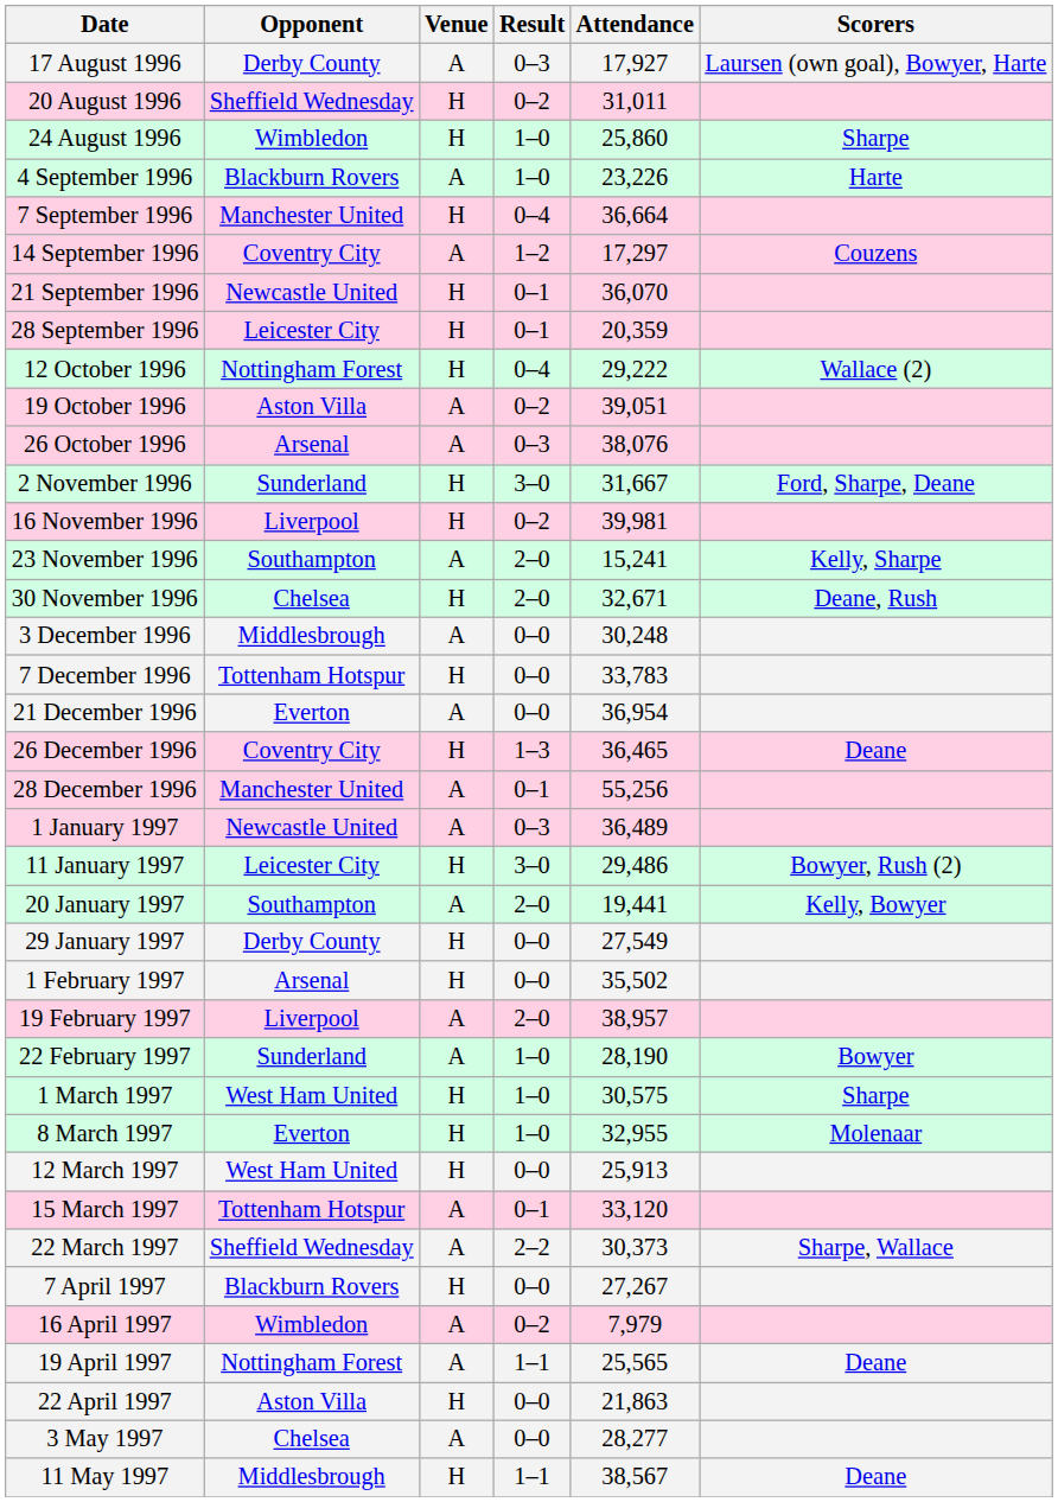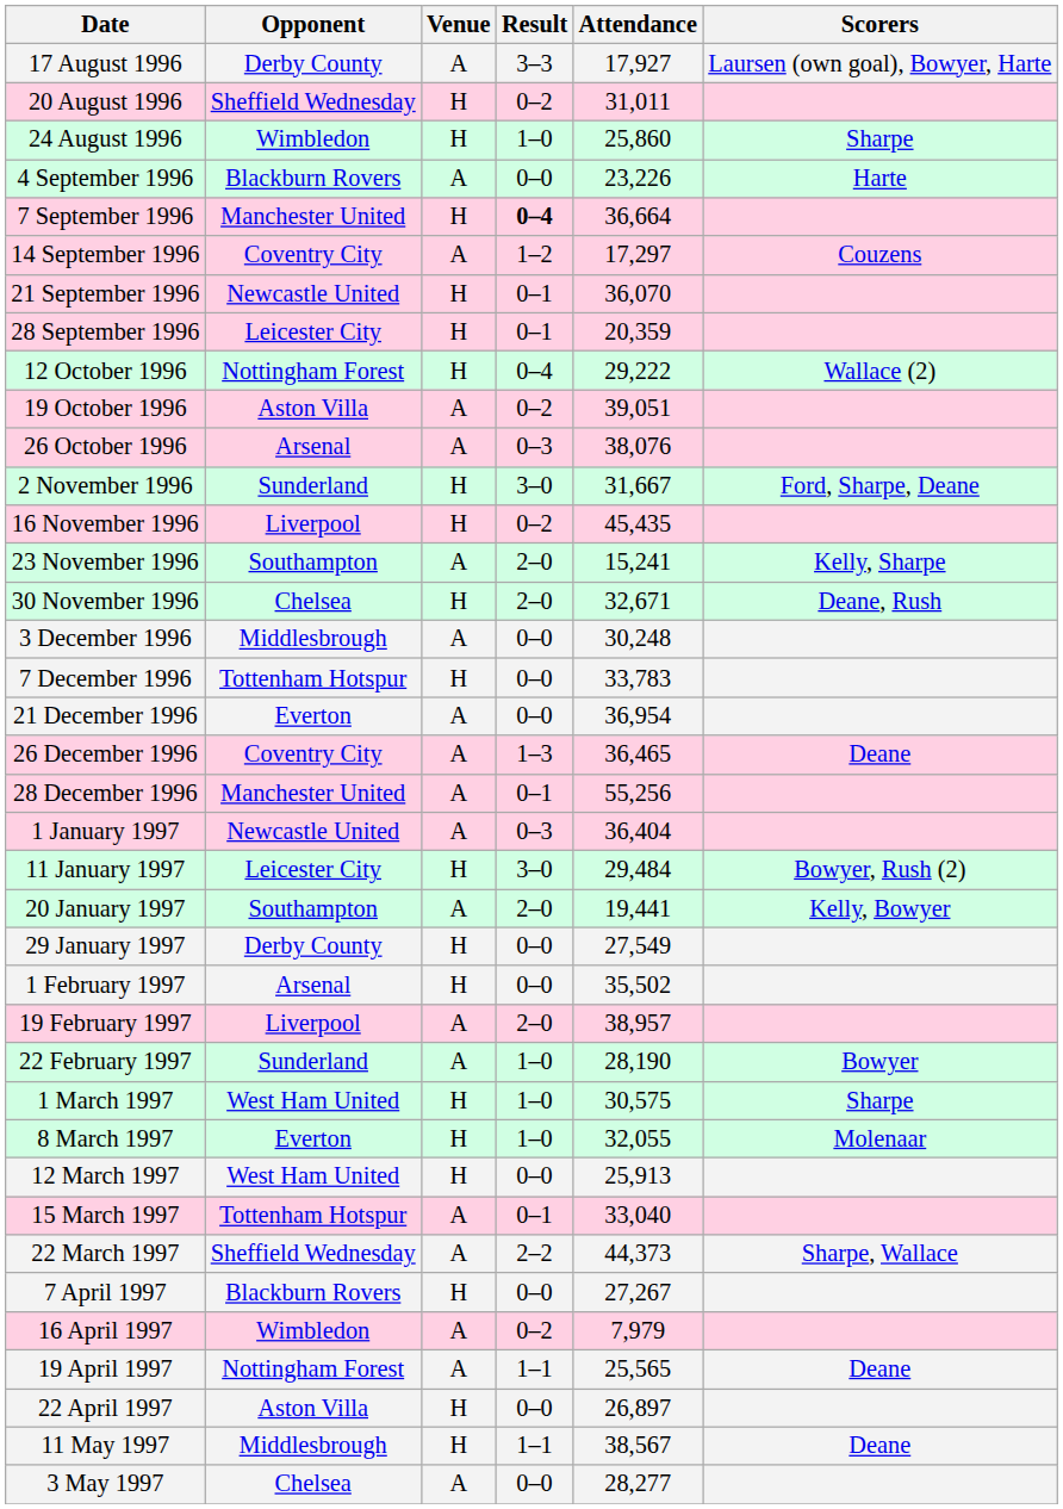 <table class="wikitable sortable" style="font-size:100%; text-align:center">
 <tr>
 <th>Date</th>
 <th>Opponent</th>
 <th>Venue</th>
 <th>Result</th>
 <th>Attendance</th>
 <th>Scorers</th>
 </tr>
 <tr style="background-color: #f3f3f3;">
 <td>17 August 1996</td>
 <td><a href='#'>Derby County</a></td>
 <td>A</td>
-<td>0–3</td>
+<td>3–3</td>
 <td>17,927</td>
 <td><a href='#'>Laursen</a> (own goal), <a href='#'>Bowyer</a>, <a href='#'>Harte</a></td>
 </tr>
 <tr style="background-color: #ffd0e3;">
 <td>20 August 1996</td>
 <td><a href='#'>Sheffield Wednesday</a></td>
 <td>H</td>
 <td>0–2</td>
 <td>31,011</td>
 <td></td>
 </tr>
 <tr style="background-color: #d0ffe3;">
 <td>24 August 1996</td>
 <td><a href='#'>Wimbledon</a></td>
 <td>H</td>
 <td>1–0</td>
 <td>25,860</td>
 <td><a href='#'>Sharpe</a></td>
 </tr>
 <tr style="background-color: #d0ffe3;">
 <td>4 September 1996</td>
 <td><a href='#'>Blackburn Rovers</a></td>
 <td>A</td>
-<td>1–0</td>
+<td>0–0</td>
 <td>23,226</td>
 <td><a href='#'>Harte</a></td>
 </tr>
 <tr style="background-color: #ffd0e3;">
 <td>7 September 1996</td>
 <td><a href='#'>Manchester United</a></td>
 <td>H</td>
-<td>0–4</td>
+<td><strong>0–4</strong></td>
 <td>36,664</td>
 <td></td>
 </tr>
 <tr style="background-color: #ffd0e3;">
 <td>14 September 1996</td>
 <td><a href='#'>Coventry City</a></td>
 <td>A</td>
 <td>1–2</td>
 <td>17,297</td>
 <td><a href='#'>Couzens</a></td>
 </tr>
 <tr style="background-color: #ffd0e3;">
 <td>21 September 1996</td>
 <td><a href='#'>Newcastle United</a></td>
 <td>H</td>
 <td>0–1</td>
 <td>36,070</td>
 <td></td>
 </tr>
 <tr style="background-color: #ffd0e3;">
 <td>28 September 1996</td>
 <td><a href='#'>Leicester City</a></td>
 <td>H</td>
 <td>0–1</td>
 <td>20,359</td>
 <td></td>
 </tr>
 <tr style="background-color: #d0ffe3;">
 <td>12 October 1996</td>
 <td><a href='#'>Nottingham Forest</a></td>
 <td>H</td>
 <td>0–4</td>
 <td>29,222</td>
 <td><a href='#'>Wallace</a> (2)</td>
 </tr>
 <tr style="background-color: #ffd0e3;">
 <td>19 October 1996</td>
 <td><a href='#'>Aston Villa</a></td>
 <td>A</td>
 <td>0–2</td>
 <td>39,051</td>
 <td></td>
 </tr>
 <tr style="background-color: #ffd0e3;">
 <td>26 October 1996</td>
 <td><a href='#'>Arsenal</a></td>
 <td>A</td>
 <td>0–3</td>
 <td>38,076</td>
 <td></td>
 </tr>
 <tr style="background-color: #d0ffe3;">
 <td>2 November 1996</td>
 <td><a href='#'>Sunderland</a></td>
 <td>H</td>
 <td>3–0</td>
 <td>31,667</td>
 <td><a href='#'>Ford</a>, <a href='#'>Sharpe</a>, <a href='#'>Deane</a></td>
 </tr>
 <tr style="background-color: #ffd0e3;">
 <td>16 November 1996</td>
 <td><a href='#'>Liverpool</a></td>
 <td>H</td>
 <td>0–2</td>
-<td>39,981</td>
+<td>45,435</td>
 <td></td>
 </tr>
 <tr style="background-color: #d0ffe3;">
 <td>23 November 1996</td>
 <td><a href='#'>Southampton</a></td>
 <td>A</td>
 <td>2–0</td>
 <td>15,241</td>
 <td><a href='#'>Kelly</a>, <a href='#'>Sharpe</a></td>
 </tr>
 <tr style="background-color: #d0ffe3;">
 <td>30 November 1996</td>
 <td><a href='#'>Chelsea</a></td>
 <td>H</td>
 <td>2–0</td>
 <td>32,671</td>
 <td><a href='#'>Deane</a>, <a href='#'>Rush</a></td>
 </tr>
 <tr style="background-color: #f3f3f3;">
 <td>3 December 1996</td>
 <td><a href='#'>Middlesbrough</a></td>
 <td>A</td>
 <td>0–0</td>
 <td>30,248</td>
 <td></td>
 </tr>
 <tr style="background-color: #f3f3f3;">
 <td>7 December 1996</td>
 <td><a href='#'>Tottenham Hotspur</a></td>
 <td>H</td>
 <td>0–0</td>
 <td>33,783</td>
 <td></td>
 </tr>
 <tr style="background-color: #f3f3f3;">
 <td>21 December 1996</td>
 <td><a href='#'>Everton</a></td>
 <td>A</td>
 <td>0–0</td>
 <td>36,954</td>
 <td></td>
 </tr>
 <tr style="background-color: #ffd0e3;">
 <td>26 December 1996</td>
 <td><a href='#'>Coventry City</a></td>
-<td>H</td>
+<td>A</td>
 <td>1–3</td>
 <td>36,465</td>
 <td><a href='#'>Deane</a></td>
 </tr>
 <tr style="background-color: #ffd0e3;">
 <td>28 December 1996</td>
 <td><a href='#'>Manchester United</a></td>
 <td>A</td>
 <td>0–1</td>
 <td>55,256</td>
 <td></td>
 </tr>
 <tr style="background-color: #ffd0e3;">
 <td>1 January 1997</td>
 <td><a href='#'>Newcastle United</a></td>
 <td>A</td>
 <td>0–3</td>
-<td>36,489</td>
+<td>36,404</td>
 <td></td>
 </tr>
 <tr style="background-color: #d0ffe3;">
 <td>11 January 1997</td>
 <td><a href='#'>Leicester City</a></td>
 <td>H</td>
 <td>3–0</td>
-<td>29,486</td>
+<td>29,484</td>
 <td><a href='#'>Bowyer</a>, <a href='#'>Rush</a> (2)</td>
 </tr>
 <tr style="background-color: #d0ffe3;">
 <td>20 January 1997</td>
 <td><a href='#'>Southampton</a></td>
 <td>A</td>
 <td>2–0</td>
 <td>19,441</td>
 <td><a href='#'>Kelly</a>, <a href='#'>Bowyer</a></td>
 </tr>
 <tr style="background-color: #f3f3f3;">
 <td>29 January 1997</td>
 <td><a href='#'>Derby County</a></td>
 <td>H</td>
 <td>0–0</td>
 <td>27,549</td>
 <td></td>
 </tr>
 <tr style="background-color: #f3f3f3;">
 <td>1 February 1997</td>
 <td><a href='#'>Arsenal</a></td>
 <td>H</td>
 <td>0–0</td>
 <td>35,502</td>
 <td></td>
 </tr>
 <tr style="background-color: #ffd0e3;">
 <td>19 February 1997</td>
 <td><a href='#'>Liverpool</a></td>
 <td>A</td>
 <td>2–0</td>
 <td>38,957</td>
 <td></td>
 </tr>
 <tr style="background-color: #d0ffe3;">
 <td>22 February 1997</td>
 <td><a href='#'>Sunderland</a></td>
 <td>A</td>
 <td>1–0</td>
 <td>28,190</td>
 <td><a href='#'>Bowyer</a></td>
 </tr>
 <tr style="background-color: #d0ffe3;">
 <td>1 March 1997</td>
 <td><a href='#'>West Ham United</a></td>
 <td>H</td>
 <td>1–0</td>
 <td>30,575</td>
 <td><a href='#'>Sharpe</a></td>
 </tr>
 <tr style="background-color: #d0ffe3;">
 <td>8 March 1997</td>
 <td><a href='#'>Everton</a></td>
 <td>H</td>
 <td>1–0</td>
-<td>32,955</td>
+<td>32,055</td>
 <td><a href='#'>Molenaar</a></td>
 </tr>
 <tr style="background-color: #f3f3f3;">
 <td>12 March 1997</td>
 <td><a href='#'>West Ham United</a></td>
 <td>H</td>
 <td>0–0</td>
 <td>25,913</td>
 <td></td>
 </tr>
 <tr style="background-color: #ffd0e3;">
 <td>15 March 1997</td>
 <td><a href='#'>Tottenham Hotspur</a></td>
 <td>A</td>
 <td>0–1</td>
-<td>33,120</td>
+<td>33,040</td>
 <td></td>
 </tr>
 <tr style="background-color: #f3f3f3;">
 <td>22 March 1997</td>
 <td><a href='#'>Sheffield Wednesday</a></td>
 <td>A</td>
 <td>2–2</td>
-<td>30,373</td>
+<td>44,373</td>
 <td><a href='#'>Sharpe</a>, <a href='#'>Wallace</a></td>
 </tr>
 <tr style="background-color: #f3f3f3;">
 <td>7 April 1997</td>
 <td><a href='#'>Blackburn Rovers</a></td>
 <td>H</td>
 <td>0–0</td>
 <td>27,267</td>
 <td></td>
 </tr>
 <tr style="background-color: #ffd0e3;">
 <td>16 April 1997</td>
 <td><a href='#'>Wimbledon</a></td>
 <td>A</td>
 <td>0–2</td>
 <td>7,979</td>
 <td></td>
 </tr>
 <tr style="background-color: #f3f3f3;">
 <td>19 April 1997</td>
 <td><a href='#'>Nottingham Forest</a></td>
 <td>A</td>
 <td>1–1</td>
 <td>25,565</td>
 <td><a href='#'>Deane</a></td>
 </tr>
 <tr style="background-color: #f3f3f3;">
 <td>22 April 1997</td>
 <td><a href='#'>Aston Villa</a></td>
 <td>H</td>
 <td>0–0</td>
-<td>21,863</td>
-<td></td>
-</tr>
-<tr style="background-color: #f3f3f3;">
-<td>3 May 1997</td>
-<td><a href='#'>Chelsea</a></td>
-<td>A</td>
-<td>0–0</td>
-<td>28,277</td>
+<td>26,897</td>
 <td></td>
 </tr>
 <tr style="background-color: #f3f3f3;">
 <td>11 May 1997</td>
 <td><a href='#'>Middlesbrough</a></td>
 <td>H</td>
 <td>1–1</td>
 <td>38,567</td>
 <td><a href='#'>Deane</a></td>
 </tr>
+<tr style="background-color: #f3f3f3;">
+<td>3 May 1997</td>
+<td><a href='#'>Chelsea</a></td>
+<td>A</td>
+<td>0–0</td>
+<td>28,277</td>
+<td></td>
+</tr>
 </table>
